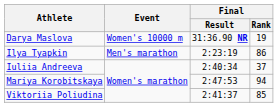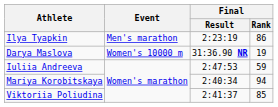 <table class="wikitable" style="font-size:90%">
 <tr>
 <th rowspan="2">Athlete</th>
 <th rowspan="2">Event</th>
 <th colspan="2">Final</th>
 </tr>
 <tr style="font-size:95%">
 <th>Result</th>
 <th>Rank</th>
 </tr>
 <tr align=center>
+<td align=left><a href='#'>Ilya Tyapkin</a></td>
+<td align=left><a href='#'>Men's marathon</a></td>
+<td>2:23:19</td>
+<td>86</td>
+</tr>
+<tr align=center>
 <td align=left><a href='#'>Darya Maslova</a></td>
 <td align=left><a href='#'>Women's 10000 m</a></td>
 <td>31:36.90 <strong><a href='#'>NR</a></strong></td>
 <td>19</td>
 </tr>
 <tr align=center>
-<td align=left><a href='#'>Ilya Tyapkin</a></td>
-<td align=left><a href='#'>Men's marathon</a></td>
-<td>2:23:19</td>
-<td>86</td>
-</tr>
-<tr align=center>
 <td align=left><a href='#'>Iuliia Andreeva</a></td>
 <td align=left rowspan=3><a href='#'>Women's marathon</a></td>
-<td>2:40:34</td>
-<td>37</td>
+<td>2:47:53</td>
+<td>59</td>
 </tr>
 <tr align=center>
 <td align=left><a href='#'>Mariya Korobitskaya</a></td>
-<td>2:47:53</td>
+<td>2:40:34</td>
 <td>94</td>
 </tr>
 <tr align=center>
 <td align=left><a href='#'>Viktoriia Poliudina</a></td>
 <td>2:41:37</td>
 <td>85</td>
 </tr>
 </table>
